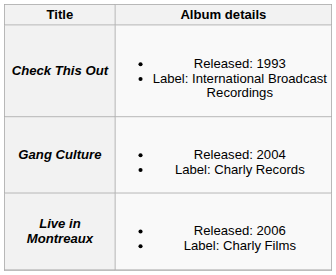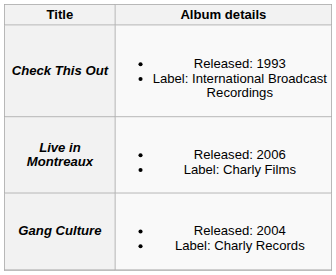 <table class="wikitable plainrowheaders" style="text-align:center;" border="1">
 <tr>
 <th scope="col" style="width:8em;">Title</th>
 <th scope="col" style="width:16em;">Album details</th>
 </tr>
 <tr>
 <th scope="row"><em>Check This Out</em></th>
 <td><br><ul><li>Released: 1993</li><li>Label: International Broadcast Recordings</li></ul></td>
 </tr>
 <tr>
+<th scope="row"><em>Live in Montreaux</em></th>
+<td><br><ul><li>Released: 2006</li><li>Label: Charly Films</li></ul></td>
+</tr>
+<tr>
 <th scope="row"><em>Gang Culture</em></th>
 <td><br><ul><li>Released: 2004</li><li>Label: Charly Records</li></ul></td>
 </tr>
 <tr>
-<th scope="row"><em>Live in Montreaux</em></th>
-<td><br><ul><li>Released: 2006</li><li>Label: Charly Films</li></ul></td>
-</tr>
-<tr>
 </tr>
 </table>
